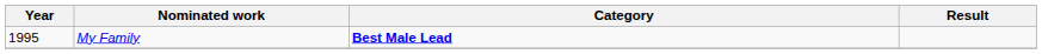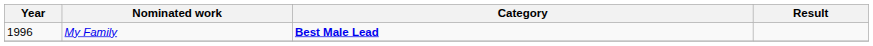 <table width="95%" class="wikitable sortable">
 <tr>
 <th width="5%">Year</th>
 <th width="20%">Nominated work</th>
 <th width="40%">Category</th>
 <th width="10%">Result</th>
 </tr>
 <tr>
-<td>1995</td>
+<td>1996</td>
 <td><em><a href='#'>My Family</a></em></td>
 <td><strong><a href='#'>Best Male Lead</a></strong></td>
 <td></td>
 </tr>
 <tr>
 </tr>
 </table>
